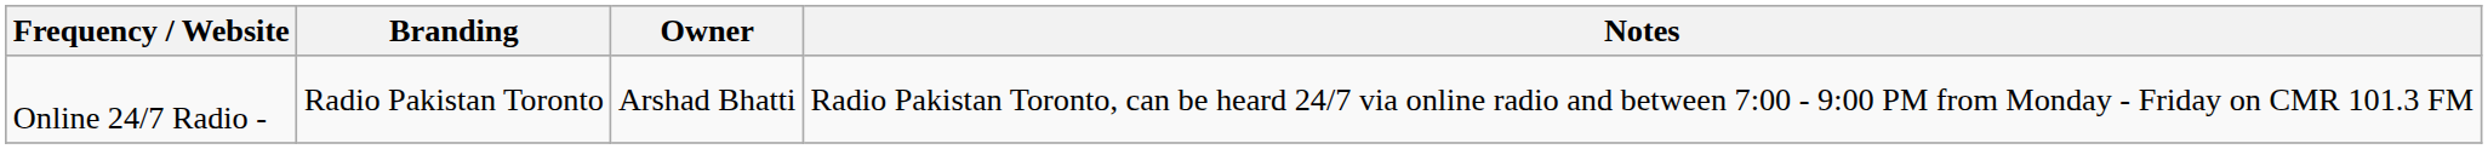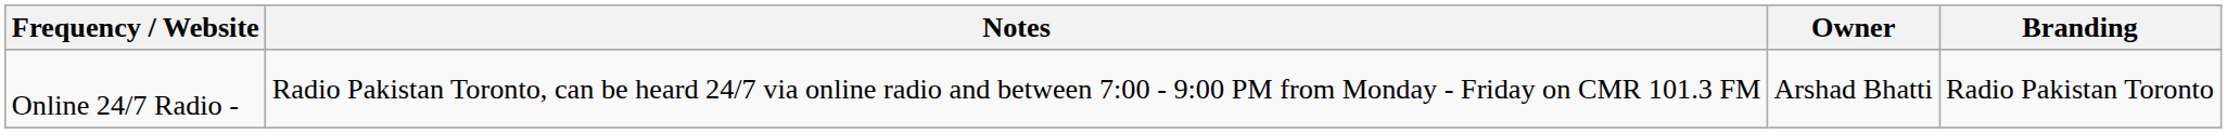 <table class="wikitable">
 <tr>
 <th>Frequency / Website</th>
+<th>Notes</th>
+<th>Owner</th>
 <th>Branding</th>
-<th>Owner</th>
-<th>Notes</th>
 </tr>
 <tr>
 <td><br>Online 24/7 Radio - </td>
+<td>Radio Pakistan Toronto, can be heard 24/7 via online radio and between 7:00 - 9:00 PM from Monday - Friday on CMR 101.3 FM</td>
+<td>Arshad Bhatti</td>
 <td>Radio Pakistan Toronto</td>
-<td>Arshad Bhatti</td>
-<td>Radio Pakistan Toronto, can be heard 24/7 via online radio and between 7:00 - 9:00 PM from Monday - Friday on CMR 101.3 FM</td>
 </tr>
 </table>
